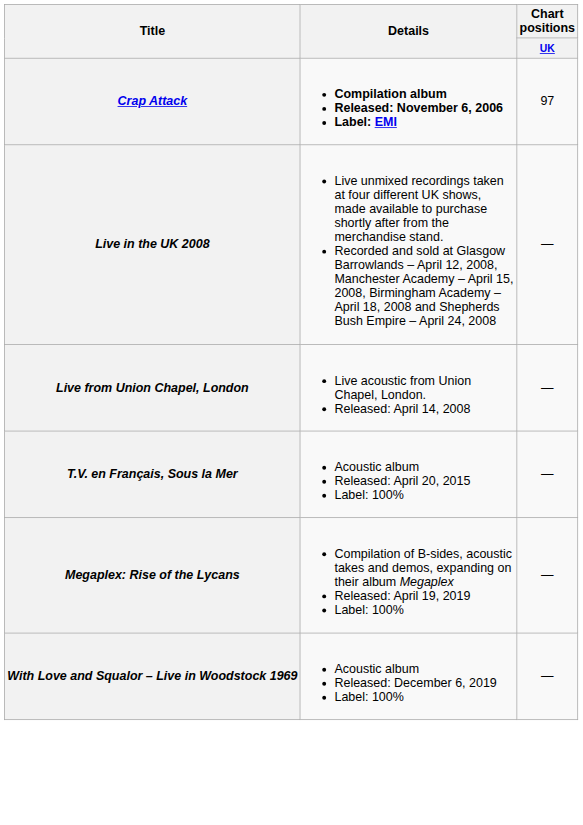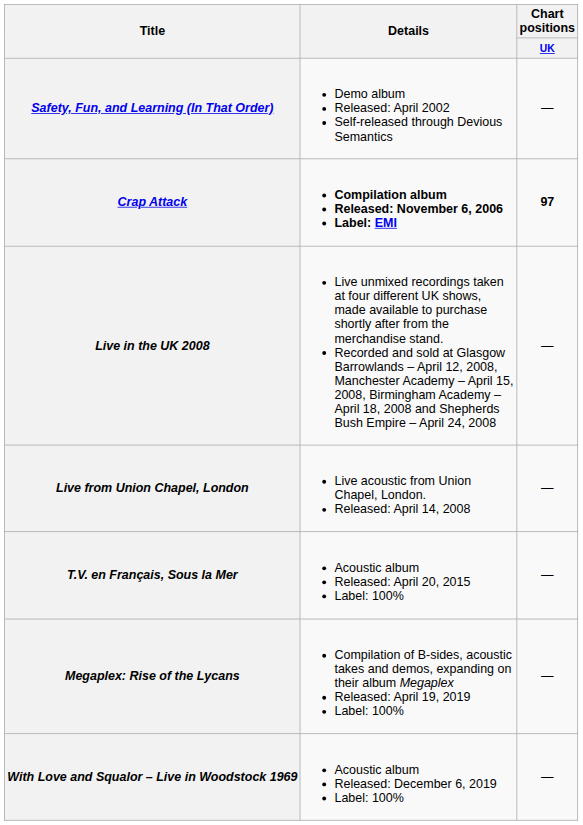 <table class="wikitable plainrowheaders">
 <tr>
 <th scope="col" rowspan="2">Title</th>
 <th style="width:270px;" rowspan="2">Details</th>
 <th>Chart positions</th>
 </tr>
 <tr>
 <th style="width:30px;"><small><a href='#'>UK</a></small><br></th>
 </tr>
 <tr>
+<th scope="row"><em><a href='#'>Safety, Fun, and Learning (In That Order)</a></em></th>
+<td><br><ul><li>Demo album</li><li>Released: April 2002</li><li>Self-released through Devious Semantics</li></ul></td>
+<td style="text-align:center;">—</td>
+</tr>
+<tr>
 <th scope="row"><em><a href='#'>Crap Attack</a></em></th>
 <td><strong><br><ul><li>Compilation album</li><li>Released: November 6, 2006</li><li>Label: <a href='#'>EMI</a></li></ul></strong></td>
-<td style="text-align:center;">97</td>
+<td style="text-align:center;"><strong>97</strong></td>
 </tr>
 <tr>
 <th scope="row"><em>Live in the UK 2008</em></th>
 <td><br><ul><li>Live unmixed recordings taken at four different UK shows, made available to purchase shortly after from the merchandise stand.</li><li>Recorded and sold at Glasgow Barrowlands – April 12, 2008, Manchester Academy – April 15, 2008, Birmingham Academy – April 18, 2008 and Shepherds Bush Empire – April 24, 2008</li></ul></td>
 <td style="text-align:center;">—</td>
 </tr>
 <tr>
 <th scope="row"><em>Live from Union Chapel, London</em></th>
 <td><br><ul><li>Live acoustic from Union Chapel, London.</li><li>Released: April 14, 2008</li></ul></td>
 <td style="text-align:center;">—</td>
 </tr>
 <tr>
 <th scope="row"><em>T.V. en Français, Sous la Mer</em></th>
 <td><br><ul><li>Acoustic album</li><li>Released: April 20, 2015</li><li>Label: 100%</li></ul></td>
 <td style="text-align:center;">—</td>
 </tr>
 <tr>
 <th scope="row"><em>Megaplex: Rise of the Lycans</em></th>
 <td><br><ul><li>Compilation of B-sides, acoustic takes and demos, expanding on their album <em>Megaplex</em></li><li>Released: April 19, 2019</li><li>Label: 100%</li></ul></td>
 <td style="text-align:center;">—</td>
 </tr>
 <tr>
 <th scope="row"><em>With Love and Squalor – Live in Woodstock 1969</em></th>
 <td><br><ul><li>Acoustic album</li><li>Released: December 6, 2019</li><li>Label: 100%</li></ul></td>
 <td style="text-align:center;">—</td>
 </tr>
 </table>
